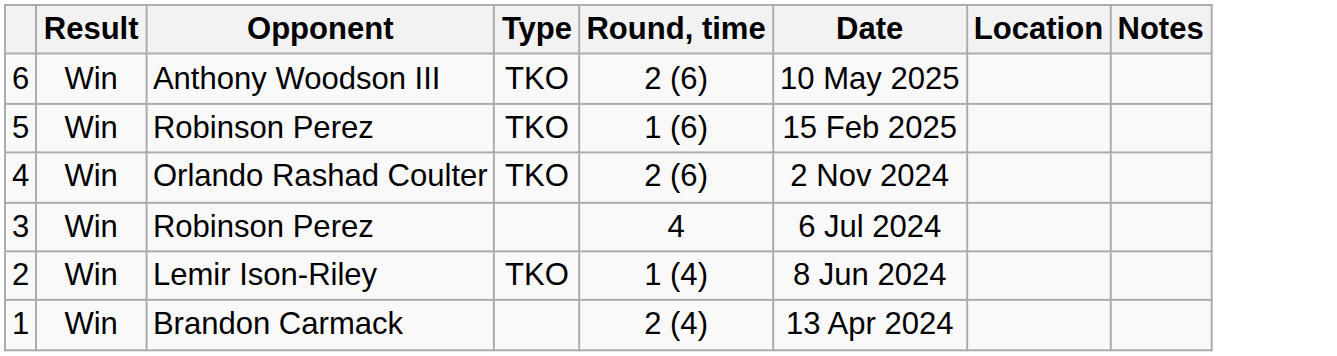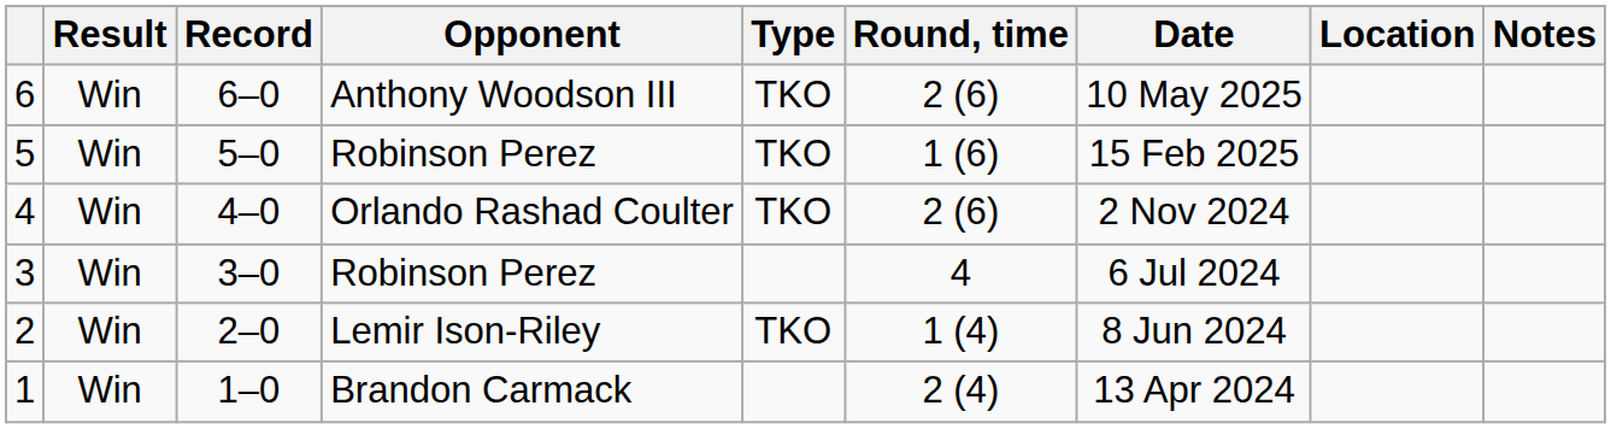 <table class="wikitable" style="text-align:center">
 <tr>
 <th></th>
 <th>Result</th>
+<th>Record</th>
 <th>Opponent</th>
 <th>Type</th>
 <th>Round, time</th>
 <th>Date</th>
 <th>Location</th>
 <th>Notes</th>
 </tr>
 <tr>
 <td>6</td>
 <td>Win</td>
+<td>6–0</td>
 <td style="text-align:left;">Anthony Woodson III</td>
 <td>TKO</td>
 <td>2 (6) </td>
 <td>10 May 2025</td>
 <td style="text-align:left;"></td>
 <td></td>
 </tr>
 <tr>
 <td>5</td>
 <td>Win</td>
+<td>5–0</td>
 <td style="text-align:left;">Robinson Perez</td>
 <td>TKO</td>
 <td>1 (6) </td>
 <td>15 Feb 2025</td>
 <td style="text-align:left;"></td>
 <td></td>
 </tr>
 <tr>
 <td>4</td>
 <td>Win</td>
+<td>4–0</td>
 <td style="text-align:left;">Orlando Rashad Coulter</td>
 <td>TKO</td>
 <td>2 (6) </td>
 <td>2 Nov 2024</td>
 <td style="text-align:left;"></td>
 <td></td>
 </tr>
 <tr>
 <td>3</td>
 <td>Win</td>
+<td>3–0</td>
 <td style="text-align:left;">Robinson Perez</td>
 <td></td>
 <td>4</td>
 <td>6 Jul 2024</td>
 <td style="text-align:left;"></td>
 <td></td>
 </tr>
 <tr>
 <td>2</td>
 <td>Win</td>
+<td>2–0</td>
 <td style="text-align:left;">Lemir Ison-Riley</td>
 <td>TKO</td>
 <td>1 (4) </td>
 <td>8 Jun 2024</td>
 <td style="text-align:left;"></td>
 <td></td>
 </tr>
 <tr>
 <td>1</td>
 <td>Win</td>
+<td>1–0</td>
 <td style="text-align:left;">Brandon Carmack</td>
 <td></td>
 <td>2 (4) </td>
 <td>13 Apr 2024</td>
 <td style="text-align:left;"></td>
 <td></td>
 </tr>
 </table>
